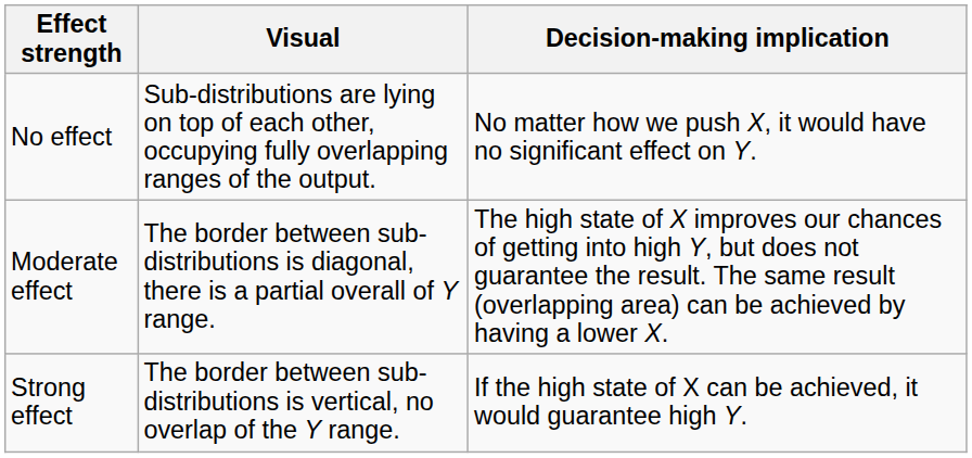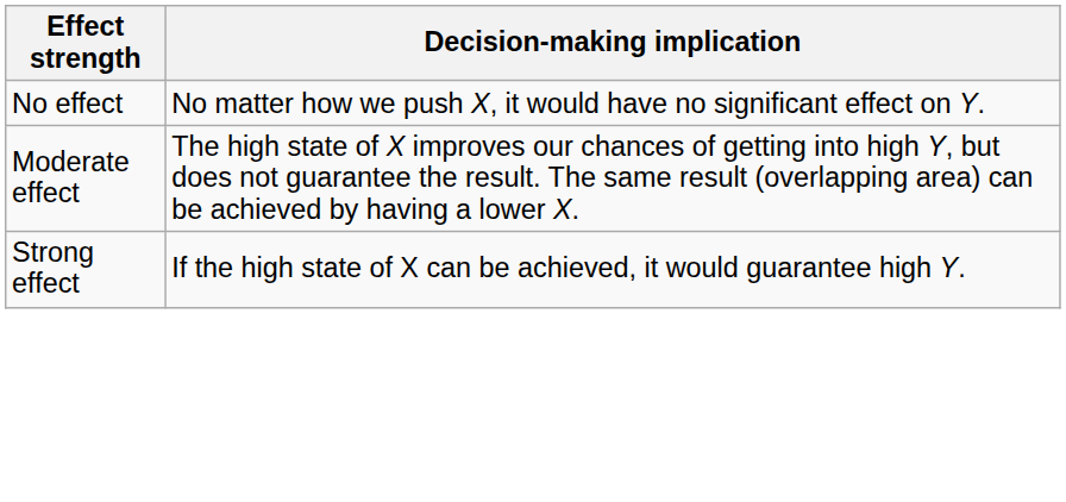 <table class="wikitable">
 <tr>
 <th>Effect strength</th>
-<th>Visual</th>
 <th>Decision-making implication</th>
 </tr>
 <tr>
 <td>No effect</td>
-<td>Sub-distributions are lying on top of each other, occupying fully overlapping ranges of the output.</td>
 <td>No matter how we push <em>X</em>, it would have no significant effect on <em>Y</em>.</td>
 </tr>
 <tr>
 <td>Moderate effect</td>
-<td>The border between sub-distributions is diagonal, there is a partial overall of <em>Y</em> range.</td>
 <td>The high state of <em>X</em> improves our chances of getting into high <em>Y</em>, but does not guarantee the result. The same result (overlapping area) can be achieved by having a lower <em>X</em>.</td>
 </tr>
 <tr>
 <td>Strong effect</td>
-<td>The border between sub-distributions is vertical, no overlap of the <em>Y</em> range.</td>
 <td>If the high state of X can be achieved, it would guarantee high <em>Y</em>.</td>
 </tr>
 </table>
